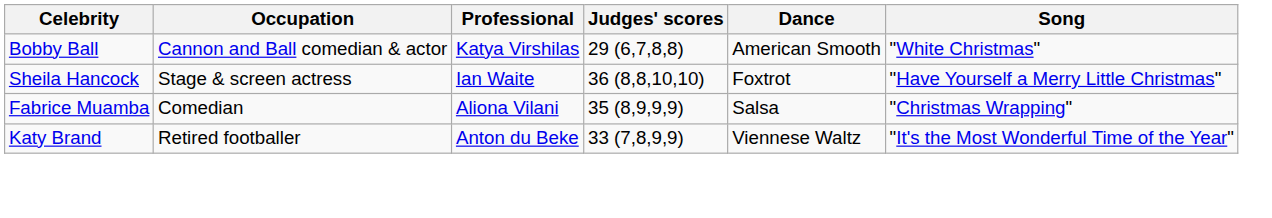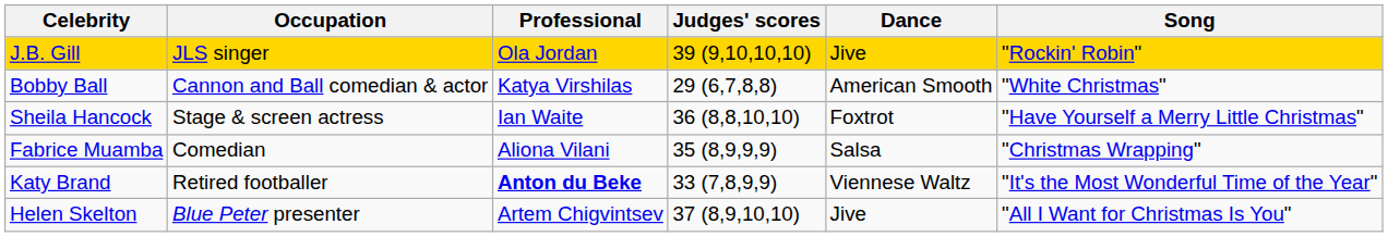 <table class="wikitable sortable">
 <tr>
 <th>Celebrity</th>
 <th>Occupation</th>
 <th>Professional</th>
 <th>Judges' scores</th>
 <th>Dance</th>
 <th>Song</th>
+</tr>
+<tr style="background:gold">
+<td><a href='#'>J.B. Gill</a></td>
+<td><a href='#'>JLS</a> singer</td>
+<td><a href='#'>Ola Jordan</a></td>
+<td>39 (9,10,10,10)</td>
+<td>Jive</td>
+<td>"<a href='#'>Rockin' Robin</a>"</td>
 </tr>
 <tr>
 <td><a href='#'>Bobby Ball</a></td>
 <td><a href='#'>Cannon and Ball</a> comedian & actor</td>
 <td><a href='#'>Katya Virshilas</a></td>
 <td>29 (6,7,8,8)</td>
 <td>American Smooth</td>
 <td>"<a href='#'>White Christmas</a>"</td>
 </tr>
 <tr>
 <td><a href='#'>Sheila Hancock</a></td>
 <td>Stage & screen actress</td>
 <td><a href='#'>Ian Waite</a></td>
 <td>36 (8,8,10,10)</td>
 <td>Foxtrot</td>
 <td>"<a href='#'>Have Yourself a Merry Little Christmas</a>"</td>
 </tr>
 <tr>
 <td><a href='#'>Fabrice Muamba</a></td>
 <td>Comedian</td>
 <td><a href='#'>Aliona Vilani</a></td>
 <td>35 (8,9,9,9)</td>
 <td>Salsa</td>
 <td>"<a href='#'>Christmas Wrapping</a>"</td>
 </tr>
 <tr>
 <td><a href='#'>Katy Brand</a></td>
 <td>Retired footballer</td>
-<td><a href='#'>Anton du Beke</a></td>
+<td><strong><a href='#'>Anton du Beke</a></strong></td>
 <td>33 (7,8,9,9)</td>
 <td>Viennese Waltz</td>
 <td>"<a href='#'>It's the Most Wonderful Time of the Year</a>"</td>
 </tr>
+<tr>
+<td><a href='#'>Helen Skelton</a></td>
+<td><em><a href='#'>Blue Peter</a></em> presenter</td>
+<td><a href='#'>Artem Chigvintsev</a></td>
+<td>37 (8,9,10,10)</td>
+<td>Jive</td>
+<td>"<a href='#'>All I Want for Christmas Is You</a>"</td>
+</tr>
 </table>
